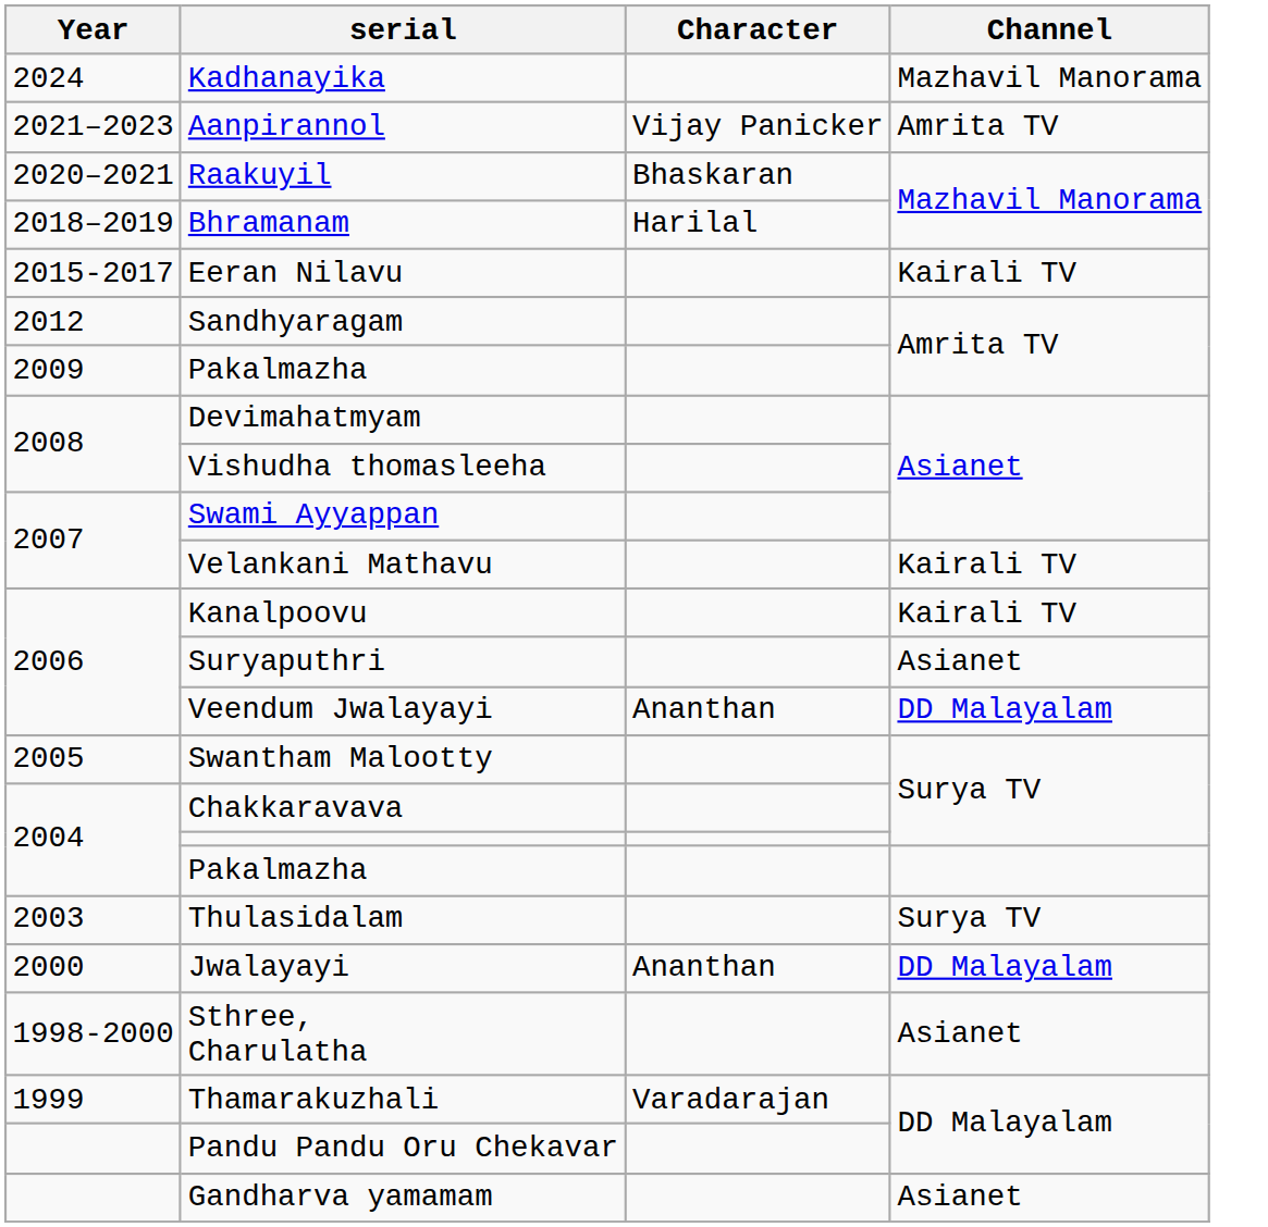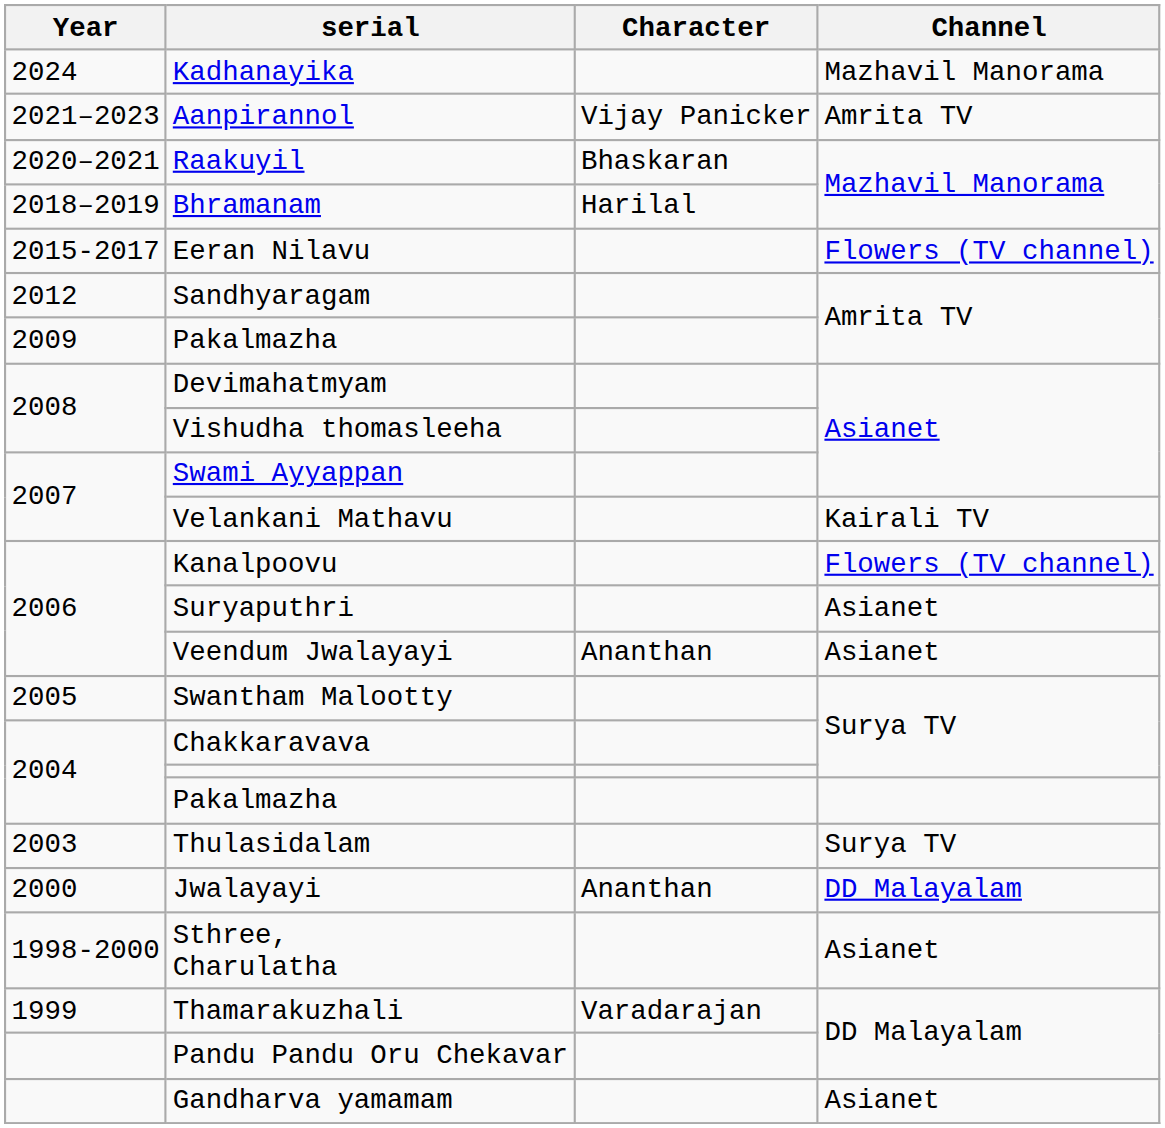 <table class="wikitable sortable">
 <tr>
 <th>Year</th>
 <th>serial</th>
 <th>Character</th>
 <th>Channel</th>
 </tr>
 <tr>
 <td>2024</td>
 <td><a href='#'>Kadhanayika</a></td>
 <td></td>
 <td>Mazhavil Manorama</td>
 </tr>
 <tr>
 <td>2021–2023</td>
 <td><a href='#'>Aanpirannol</a></td>
 <td>Vijay Panicker</td>
 <td>Amrita TV</td>
 </tr>
 <tr>
 <td>2020–2021</td>
 <td><a href='#'>Raakuyil</a></td>
 <td>Bhaskaran</td>
 <td rowspan="2"><a href='#'>Mazhavil Manorama</a></td>
 </tr>
 <tr>
 <td>2018–2019</td>
 <td><a href='#'>Bhramanam</a></td>
 <td>Harilal</td>
 </tr>
 <tr>
 <td>2015-2017</td>
 <td>Eeran Nilavu</td>
 <td></td>
-<td>Kairali TV</td>
+<td><a href='#'>Flowers (TV channel)</a></td>
 </tr>
 <tr>
 <td>2012</td>
 <td>Sandhyaragam</td>
 <td></td>
 <td rowspan="2">Amrita TV</td>
 </tr>
 <tr>
 <td>2009</td>
 <td>Pakalmazha</td>
 <td></td>
 </tr>
 <tr>
 <td rowspan="2">2008</td>
 <td>Devimahatmyam</td>
 <td></td>
 <td rowspan="3"><a href='#'>Asianet</a></td>
 </tr>
 <tr>
 <td>Vishudha thomasleeha</td>
 <td></td>
 </tr>
 <tr>
 <td rowspan="2">2007</td>
 <td><a href='#'>Swami Ayyappan</a></td>
 <td></td>
 </tr>
 <tr>
 <td>Velankani Mathavu</td>
 <td></td>
 <td>Kairali TV</td>
 </tr>
 <tr>
 <td rowspan="3">2006</td>
 <td>Kanalpoovu</td>
 <td></td>
-<td>Kairali TV</td>
+<td><a href='#'>Flowers (TV channel)</a></td>
 </tr>
 <tr>
 <td>Suryaputhri</td>
 <td></td>
 <td>Asianet</td>
 </tr>
 <tr>
 <td>Veendum Jwalayayi</td>
 <td>Ananthan</td>
-<td><a href='#'>DD Malayalam</a></td>
+<td>Asianet</td>
 </tr>
 <tr>
 <td>2005</td>
 <td>Swantham Malootty</td>
 <td></td>
 <td rowspan="3">Surya TV</td>
 </tr>
 <tr>
 <td rowspan="3">2004</td>
 <td>Chakkaravava</td>
 <td></td>
 </tr>
 <tr>
 <td></td>
 <td></td>
 </tr>
 <tr>
 <td>Pakalmazha</td>
 <td></td>
 <td></td>
 </tr>
 <tr>
 <td>2003</td>
 <td>Thulasidalam</td>
 <td></td>
 <td>Surya TV</td>
 </tr>
 <tr>
 <td>2000</td>
 <td>Jwalayayi</td>
 <td>Ananthan</td>
 <td><a href='#'>DD Malayalam</a></td>
 </tr>
 <tr>
 <td>1998-2000</td>
 <td>Sthree,<br>Charulatha</td>
 <td></td>
 <td>Asianet</td>
 </tr>
 <tr>
 <td>1999</td>
 <td>Thamarakuzhali</td>
 <td>Varadarajan</td>
 <td rowspan="2">DD Malayalam</td>
 </tr>
 <tr>
 <td></td>
 <td>Pandu Pandu Oru Chekavar</td>
 <td></td>
 </tr>
 <tr>
 <td></td>
 <td>Gandharva yamamam</td>
 <td></td>
 <td>Asianet</td>
 </tr>
 <tr>
 </tr>
 </table>
